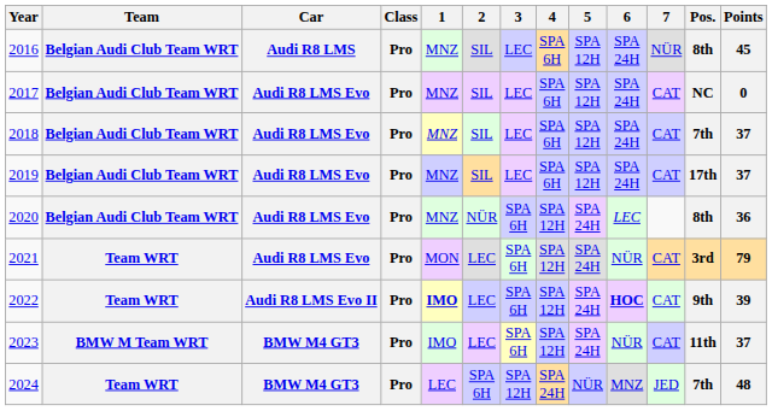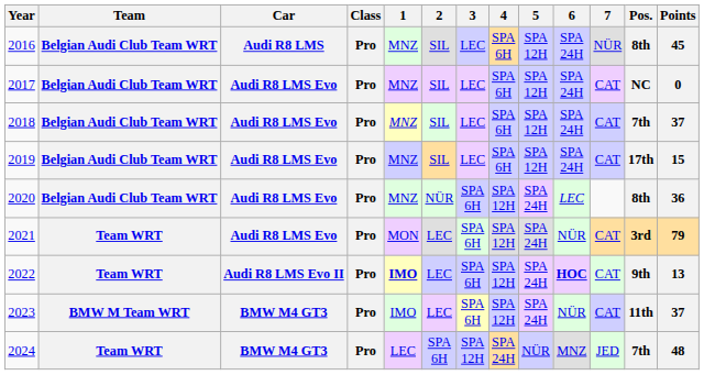 <table class="wikitable" border="1" style="text-align:center; font-size:85%;">
 <tr>
 <th>Year</th>
 <th>Team</th>
 <th>Car</th>
 <th>Class</th>
 <th>1</th>
 <th>2</th>
 <th>3</th>
 <th>4</th>
 <th>5</th>
 <th>6</th>
 <th>7</th>
 <th>Pos.</th>
 <th>Points</th>
 </tr>
 <tr>
 <td><a href='#'>2016</a></td>
 <th nowrap><a href='#'>Belgian Audi Club Team WRT</a></th>
 <th nowrap><a href='#'>Audi R8 LMS</a></th>
 <th>Pro</th>
 <td style="background:#DFFFDF;"><a href='#'>MNZ</a><br></td>
 <td style="background:#DFDFDF;"><a href='#'>SIL</a><br></td>
 <td style="background:#CFCFFF;"><a href='#'>LEC</a><br></td>
 <td style="background:#FFDF9F;"><a href='#'>SPA<br>6H</a><br></td>
 <td style="background:#CFCFFF;"><a href='#'>SPA<br>12H</a><br></td>
 <td style="background:#CFCFFF;"><a href='#'>SPA<br>24H</a><br></td>
 <td style="background:#DFDFDF;"><a href='#'>NÜR</a><br></td>
 <th>8th</th>
 <th>45</th>
 </tr>
 <tr>
 <td><a href='#'>2017</a></td>
 <th nowrap><a href='#'>Belgian Audi Club Team WRT</a></th>
 <th nowrap><a href='#'>Audi R8 LMS Evo</a></th>
 <th>Pro</th>
 <td style="background:#EFCFFF;"><a href='#'>MNZ</a><br></td>
 <td style="background:#EFCFFF;"><a href='#'>SIL</a><br></td>
 <td style="background:#EFCFFF;"><a href='#'>LEC</a><br></td>
 <td style="background:#CFCFFF;"><a href='#'>SPA<br>6H</a><br></td>
 <td style="background:#CFCFFF;"><a href='#'>SPA<br>12H</a><br></td>
 <td style="background:#CFCFFF;"><a href='#'>SPA<br>24H</a><br></td>
 <td style="background:#EFCFFF;"><a href='#'>CAT</a><br></td>
 <th>NC</th>
 <th>0</th>
 </tr>
 <tr>
 <td><a href='#'>2018</a></td>
 <th nowrap><a href='#'>Belgian Audi Club Team WRT</a></th>
 <th nowrap><a href='#'>Audi R8 LMS Evo</a></th>
 <th>Pro</th>
 <td style="background:#FFFFBF;"><em><a href='#'>MNZ</a></em><br></td>
 <td style="background:#DFFFDF;"><a href='#'>SIL</a><br></td>
 <td style="background:#EFCFFF;"><a href='#'>LEC</a><br></td>
 <td style="background:#CFCFFF;"><a href='#'>SPA<br>6H</a><br></td>
 <td style="background:#CFCFFF;"><a href='#'>SPA<br>12H</a><br></td>
 <td style="background:#CFCFFF;"><a href='#'>SPA<br>24H</a><br></td>
 <td style="background:#CFCFFF;"><a href='#'>CAT</a><br></td>
 <th>7th</th>
 <th>37</th>
 </tr>
 <tr>
 <td><a href='#'>2019</a></td>
 <th nowrap><a href='#'>Belgian Audi Club Team WRT</a></th>
 <th nowrap><a href='#'>Audi R8 LMS Evo</a></th>
 <th>Pro</th>
 <td style="background:#CFCFFF;"><a href='#'>MNZ</a><br></td>
 <td style="background:#FFDF9F;"><a href='#'>SIL</a><br></td>
 <td style="background:#EFCFFF;"><a href='#'>LEC</a><br></td>
 <td style="background:#CFCFFF;"><a href='#'>SPA<br>6H</a><br></td>
 <td style="background:#CFCFFF;"><a href='#'>SPA<br>12H</a><br></td>
 <td style="background:#CFCFFF;"><a href='#'>SPA<br>24H</a><br></td>
 <td style="background:#CFCFFF;"><a href='#'>CAT</a><br></td>
 <th>17th</th>
-<th>37</th>
+<th>15</th>
 </tr>
 <tr>
 <td><a href='#'>2020</a></td>
 <th nowrap><a href='#'>Belgian Audi Club Team WRT</a></th>
 <th nowrap><a href='#'>Audi R8 LMS Evo</a></th>
 <th>Pro</th>
 <td style="background:#DFFFDF;"><a href='#'>MNZ</a><br></td>
 <td style="background:#DFFFDF;"><a href='#'>NÜR</a><br></td>
 <td style="background:#CFCFFF;"><a href='#'>SPA<br>6H</a><br></td>
 <td style="background:#CFCFFF;"><a href='#'>SPA<br>12H</a><br></td>
 <td style="background:#EFCFFF;"><a href='#'>SPA<br>24H</a><br></td>
 <td style="background:#DFFFDF;"><em><a href='#'>LEC</a></em><br></td>
 <td></td>
 <th>8th</th>
 <th>36</th>
 </tr>
 <tr>
 <td><a href='#'>2021</a></td>
 <th nowrap><a href='#'>Team WRT</a></th>
 <th nowrap><a href='#'>Audi R8 LMS Evo</a></th>
 <th>Pro</th>
 <td style="background:#EFCFFF;"><a href='#'>MON</a><br></td>
 <td style="background:#DFDFDF;"><a href='#'>LEC</a><br></td>
 <td style="background:#DFFFDF;"><a href='#'>SPA<br>6H</a><br></td>
 <td style="background:#DFDFDF;"><a href='#'>SPA<br>12H</a><br></td>
 <td style="background:#DFDFDF;"><a href='#'>SPA<br>24H</a><br></td>
 <td style="background:#DFFFDF;"><a href='#'>NÜR</a><br></td>
 <td style="background:#FFDF9F;"><a href='#'>CAT</a><br></td>
 <th style="background:#ffdf9f;">3rd</th>
 <th style="background:#ffdf9f;">79</th>
 </tr>
 <tr>
 <td><a href='#'>2022</a></td>
 <th nowrap><a href='#'>Team WRT</a></th>
 <th nowrap><a href='#'>Audi R8 LMS Evo II</a></th>
 <th>Pro</th>
 <td style="background:#FFFFBF;"><strong><a href='#'>IMO</a></strong><br></td>
 <td style="background:#CFCFFF;"><a href='#'>LEC</a><br></td>
 <td style="background:#CFCFFF;"><a href='#'>SPA<br>6H</a><br></td>
 <td style="background:#CFCFFF;"><a href='#'>SPA<br>12H</a><br></td>
 <td style="background:#EFCFFF;"><a href='#'>SPA<br>24H</a><br></td>
 <td style="background:#EFCFFF;"><strong><a href='#'>HOC</a></strong><br></td>
 <td style="background:#DFFFDF;"><a href='#'>CAT</a><br></td>
 <th>9th</th>
-<th>39</th>
+<th>13</th>
 </tr>
 <tr>
 <td><a href='#'>2023</a></td>
 <th nowrap><a href='#'>BMW M Team WRT</a></th>
 <th nowrap><a href='#'>BMW M4 GT3</a></th>
 <th>Pro</th>
 <td style="background:#DFFFDF;"><a href='#'>IMO</a><br></td>
 <td style="background:#EFCFFF;"><a href='#'>LEC</a><br></td>
 <td style="background:#FFFFBF;"><a href='#'>SPA<br>6H</a><br></td>
 <td style="background:#CFCFFF;"><a href='#'>SPA<br>12H</a><br></td>
 <td style="background:#EFCFFF;"><a href='#'>SPA<br>24H</a><br></td>
 <td style="background:#DFFFDF;"><a href='#'>NÜR</a><br></td>
 <td style="background:#CFCFFF;"><a href='#'>CAT</a><br></td>
 <th>11th</th>
 <th>37</th>
 </tr>
 <tr>
 <td><a href='#'>2024</a></td>
 <th nowrap><a href='#'>Team WRT</a></th>
 <th nowrap><a href='#'>BMW M4 GT3</a></th>
 <th>Pro</th>
 <td style="background:#EFCFFF;"><a href='#'>LEC</a><br></td>
 <td style="background:#CFCFFF;"><a href='#'>SPA<br>6H</a><br></td>
 <td style="background:#CFCFFF;"><a href='#'>SPA<br>12H</a><br></td>
 <td style="background:#FFDF9F;"><a href='#'>SPA<br>24H</a><br></td>
 <td style="background:#CFCFFF;"><a href='#'>NÜR</a><br></td>
 <td style="background:#DFDFDF;"><a href='#'>MNZ</a><br></td>
 <td style="background:#DFFFDF;"><a href='#'>JED</a><br></td>
 <th>7th</th>
 <th>48</th>
 </tr>
 </table>
